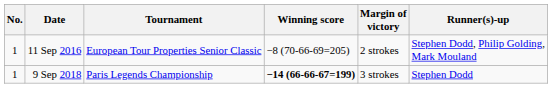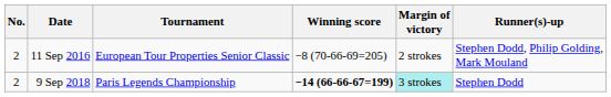 <table class="wikitable" style="font-size:95%;">
 <tr>
 <th>No.</th>
 <th>Date</th>
 <th>Tournament</th>
 <th>Winning score</th>
 <th>Margin of<br>victory</th>
 <th>Runner(s)-up</th>
 </tr>
 <tr>
-<td align=center>1</td>
+<td align=center>2</td>
 <td align=right>11 Sep <a href='#'>2016</a></td>
 <td><a href='#'>European Tour Properties Senior Classic</a></td>
 <td>−8 (70-66-69=205)</td>
 <td>2 strokes</td>
 <td> <a href='#'>Stephen Dodd</a>,  <a href='#'>Philip Golding</a>,<br> <a href='#'>Mark Mouland</a></td>
 </tr>
 <tr>
-<td align=center>1</td>
+<td align=center>2</td>
 <td align=right>9 Sep <a href='#'>2018</a></td>
 <td><a href='#'>Paris Legends Championship</a></td>
 <td><strong>−14 (66-66-67=199)</strong></td>
-<td>3 strokes</td>
+<td style="background: paleturquoise;">3 strokes</td>
 <td> <a href='#'>Stephen Dodd</a></td>
 </tr>
 </table>
